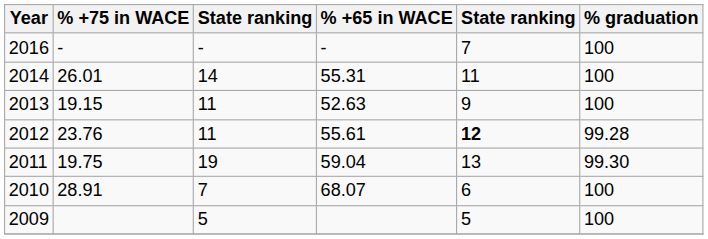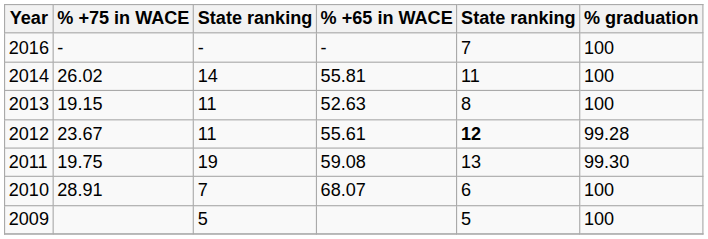 <table class="wikitable sortable">
 <tr>
 <th>Year</th>
 <th>% +75 in WACE</th>
 <th>State ranking</th>
 <th>% +65 in WACE</th>
 <th>State ranking</th>
 <th>% graduation</th>
 </tr>
 <tr>
 <td>2016</td>
 <td>-</td>
 <td>-</td>
 <td>-</td>
 <td>7</td>
 <td>100</td>
 </tr>
 <tr>
 <td>2014</td>
-<td>26.01</td>
+<td>26.02</td>
 <td>14</td>
-<td>55.31</td>
+<td>55.81</td>
 <td>11</td>
 <td>100</td>
 </tr>
 <tr>
 <td>2013</td>
 <td>19.15</td>
 <td>11</td>
 <td>52.63</td>
-<td>9</td>
+<td>8</td>
 <td>100</td>
 </tr>
 <tr>
 <td>2012</td>
-<td>23.76</td>
+<td>23.67</td>
 <td>11</td>
 <td>55.61</td>
 <td><strong>12</strong></td>
 <td>99.28</td>
 </tr>
 <tr>
 <td>2011</td>
 <td>19.75</td>
 <td>19</td>
-<td>59.04</td>
+<td>59.08</td>
 <td>13</td>
 <td>99.30</td>
 </tr>
 <tr>
 <td>2010</td>
 <td>28.91</td>
 <td>7</td>
 <td>68.07</td>
 <td>6</td>
 <td>100</td>
 </tr>
 <tr>
 <td>2009</td>
 <td></td>
 <td>5</td>
 <td></td>
 <td>5</td>
 <td>100</td>
 </tr>
 <tr>
 </tr>
 </table>
